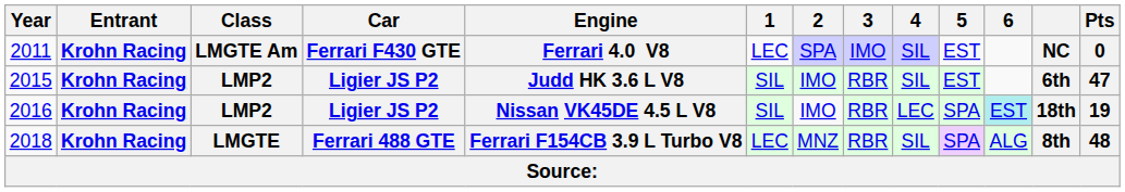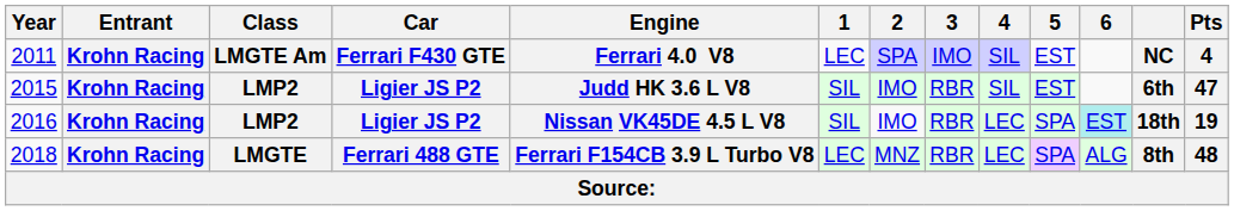 <table class="wikitable" style="text-align:center; font-size:90%">
 <tr>
 <th>Year</th>
 <th>Entrant</th>
 <th>Class</th>
 <th>Car</th>
 <th>Engine</th>
 <th>1</th>
 <th>2</th>
 <th>3</th>
 <th>4</th>
 <th>5</th>
 <th>6</th>
 <th></th>
 <th>Pts</th>
 </tr>
 <tr>
 <td><a href='#'>2011</a></td>
 <th><a href='#'>Krohn Racing</a></th>
 <th>LMGTE Am</th>
 <th><a href='#'>Ferrari F430</a> GTE</th>
 <th><a href='#'>Ferrari</a> 4.0  V8</th>
 <td><a href='#'>LEC</a></td>
 <td style="background:#CFCFFF;"><a href='#'>SPA</a><br></td>
 <td style="background:#CFCFFF;"><a href='#'>IMO</a><br></td>
 <td style="background:#CFCFFF;"><a href='#'>SIL</a><br></td>
 <td><a href='#'>EST</a></td>
 <td></td>
 <th>NC</th>
-<th>0</th>
+<th>4</th>
 </tr>
 <tr>
 <td><a href='#'>2015</a></td>
 <th><a href='#'>Krohn Racing</a></th>
 <th>LMP2</th>
 <th><a href='#'>Ligier JS P2</a></th>
 <th><a href='#'>Judd</a> HK 3.6 L V8</th>
 <td style="background:#DFFFDF;"><a href='#'>SIL</a><br></td>
 <td style="background:#DFFFDF;"><a href='#'>IMO</a><br></td>
 <td style="background:#DFFFDF;"><a href='#'>RBR</a><br></td>
 <td style="background:#DFFFDF;"><a href='#'>SIL</a><br></td>
 <td style="background:#DFFFDF;"><a href='#'>EST</a><br></td>
 <td></td>
 <th>6th</th>
 <th>47</th>
 </tr>
 <tr>
 <td><a href='#'>2016</a></td>
 <th><a href='#'>Krohn Racing</a></th>
 <th>LMP2</th>
 <th><a href='#'>Ligier JS P2</a></th>
 <th><a href='#'>Nissan</a> <a href='#'>VK45DE</a> 4.5 L V8</th>
 <td style="background:#DFFFDF;"><a href='#'>SIL</a><br></td>
 <td><a href='#'>IMO</a><br></td>
 <td style="background:#DFFFDF;"><a href='#'>RBR</a><br></td>
 <td style="background:#DFFFDF;"><a href='#'>LEC</a><br></td>
 <td style="background:#DFFFDF;"><a href='#'>SPA</a><br></td>
 <td style="background: paleturquoise;"><a href='#'>EST</a><br></td>
 <th>18th</th>
 <th>19</th>
 </tr>
 <tr>
 <td><a href='#'>2018</a></td>
 <th><a href='#'>Krohn Racing</a></th>
 <th>LMGTE</th>
 <th><a href='#'>Ferrari 488 GTE</a></th>
 <th><a href='#'>Ferrari F154CB</a> 3.9 L Turbo V8</th>
 <td style="background:#DFFFDF;"><a href='#'>LEC</a><br></td>
 <td style="background:#DFFFDF;"><a href='#'>MNZ</a><br></td>
 <td style="background:#DFFFDF;"><a href='#'>RBR</a><br></td>
-<td style="background:#DFFFDF;"><a href='#'>SIL</a><br></td>
+<td style="background:#DFFFDF;"><a href='#'>LEC</a><br></td>
 <td style="background:#EFCFFF;"><a href='#'>SPA</a><br></td>
 <td style="background:#DFFFDF;"><a href='#'>ALG</a><br></td>
 <th>8th</th>
 <th>48</th>
 </tr>
 <tr>
 <th colspan="13">Source:</th>
 </tr>
 </table>
